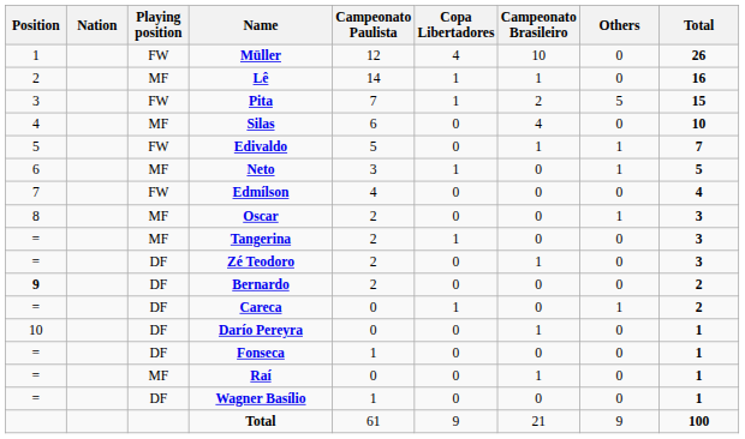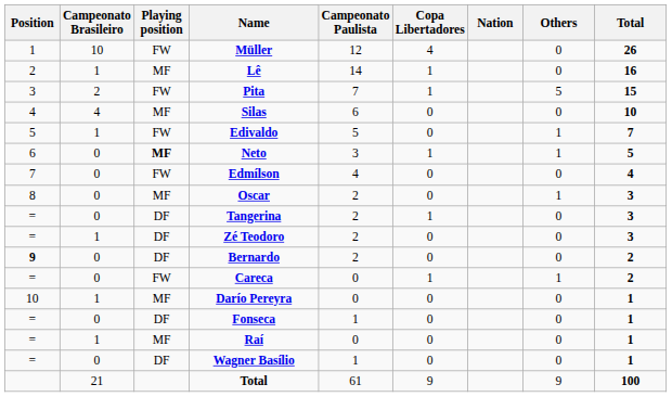 <table class="wikitable" style="font-size: 95%; text-align: center;">
 <tr>
 <th width=60>Position</th>
-<th width=60>Nation</th>
+<th width=80>Campeonato Brasileiro</th>
 <th width=60>Playing position</th>
 <th width=150>Name</th>
 <th width=80>Campeonato Paulista</th>
 <th width=80>Copa Libertadores</th>
-<th width=80>Campeonato Brasileiro</th>
+<th width=60>Nation</th>
 <th width=80>Others</th>
 <th width=80>Total</th>
 </tr>
 <tr>
 <td>1</td>
-<td></td>
+<td>10</td>
 <td>FW</td>
 <td><strong><a href='#'>Müller</a></strong></td>
 <td>12</td>
 <td>4</td>
-<td>10</td>
+<td></td>
 <td>0</td>
 <td><strong>26</strong></td>
 </tr>
 <tr>
 <td>2</td>
-<td></td>
+<td>1</td>
 <td>MF</td>
 <td><strong><a href='#'>Lê</a></strong></td>
 <td>14</td>
 <td>1</td>
-<td>1</td>
+<td></td>
 <td>0</td>
 <td><strong>16</strong></td>
 </tr>
 <tr>
 <td>3</td>
-<td></td>
+<td>2</td>
 <td>FW</td>
 <td><strong><a href='#'>Pita</a></strong></td>
 <td>7</td>
 <td>1</td>
-<td>2</td>
+<td></td>
 <td>5</td>
 <td><strong>15</strong></td>
 </tr>
 <tr>
 <td>4</td>
-<td></td>
+<td>4</td>
 <td>MF</td>
 <td><strong><a href='#'>Silas</a></strong></td>
 <td>6</td>
 <td>0</td>
-<td>4</td>
+<td></td>
 <td>0</td>
 <td><strong>10</strong></td>
 </tr>
 <tr>
 <td>5</td>
-<td></td>
+<td>1</td>
 <td>FW</td>
 <td><strong><a href='#'>Edivaldo</a></strong></td>
 <td>5</td>
 <td>0</td>
-<td>1</td>
+<td></td>
 <td>1</td>
 <td><strong>7</strong></td>
 </tr>
 <tr>
 <td>6</td>
-<td></td>
-<td>MF</td>
+<td>0</td>
+<td><strong>MF</strong></td>
 <td><strong><a href='#'>Neto</a></strong></td>
 <td>3</td>
 <td>1</td>
-<td>0</td>
+<td></td>
 <td>1</td>
 <td><strong>5</strong></td>
 </tr>
 <tr>
 <td>7</td>
-<td></td>
+<td>0</td>
 <td>FW</td>
 <td><strong><a href='#'>Edmílson</a></strong></td>
 <td>4</td>
 <td>0</td>
-<td>0</td>
+<td></td>
 <td>0</td>
 <td><strong>4</strong></td>
 </tr>
 <tr>
 <td>8</td>
-<td></td>
+<td>0</td>
 <td>MF</td>
 <td><strong><a href='#'>Oscar</a></strong></td>
 <td>2</td>
 <td>0</td>
-<td>0</td>
+<td></td>
 <td>1</td>
 <td><strong>3</strong></td>
 </tr>
 <tr>
 <td>=</td>
-<td></td>
-<td>MF</td>
+<td>0</td>
+<td>DF</td>
 <td><strong><a href='#'>Tangerina</a></strong></td>
 <td>2</td>
 <td>1</td>
-<td>0</td>
+<td></td>
 <td>0</td>
 <td><strong>3</strong></td>
 </tr>
 <tr>
 <td>=</td>
-<td></td>
+<td>1</td>
 <td>DF</td>
 <td><strong><a href='#'>Zé Teodoro</a></strong></td>
 <td>2</td>
 <td>0</td>
-<td>1</td>
+<td></td>
 <td>0</td>
 <td><strong>3</strong></td>
 </tr>
 <tr>
 <td><strong>9</strong></td>
-<td></td>
+<td>0</td>
 <td>DF</td>
 <td><strong><a href='#'>Bernardo</a></strong></td>
 <td>2</td>
 <td>0</td>
-<td>0</td>
+<td></td>
 <td>0</td>
 <td><strong>2</strong></td>
 </tr>
 <tr>
 <td>=</td>
-<td></td>
-<td>DF</td>
+<td>0</td>
+<td>FW</td>
 <td><strong><a href='#'>Careca</a></strong></td>
 <td>0</td>
 <td>1</td>
-<td>0</td>
+<td></td>
 <td>1</td>
 <td><strong>2</strong></td>
 </tr>
 <tr>
 <td>10</td>
-<td></td>
-<td>DF</td>
+<td>1</td>
+<td>MF</td>
 <td><strong><a href='#'>Darío Pereyra</a></strong></td>
 <td>0</td>
 <td>0</td>
-<td>1</td>
+<td></td>
 <td>0</td>
 <td><strong>1</strong></td>
 </tr>
 <tr>
 <td>=</td>
-<td></td>
+<td>0</td>
 <td>DF</td>
 <td><strong><a href='#'>Fonseca</a></strong></td>
 <td>1</td>
 <td>0</td>
-<td>0</td>
+<td></td>
 <td>0</td>
 <td><strong>1</strong></td>
 </tr>
 <tr>
 <td>=</td>
-<td></td>
+<td>1</td>
 <td>MF</td>
 <td><strong><a href='#'>Raí</a></strong></td>
 <td>0</td>
 <td>0</td>
-<td>1</td>
+<td></td>
 <td>0</td>
 <td><strong>1</strong></td>
 </tr>
 <tr>
 <td>=</td>
-<td></td>
+<td>0</td>
 <td>DF</td>
 <td><strong><a href='#'>Wagner Basílio</a></strong></td>
 <td>1</td>
 <td>0</td>
-<td>0</td>
+<td></td>
 <td>0</td>
 <td><strong>1</strong></td>
 </tr>
 <tr>
 <td></td>
-<td></td>
+<td>21</td>
 <td></td>
 <td><strong>Total</strong></td>
 <td>61</td>
 <td>9</td>
-<td>21</td>
+<td></td>
 <td>9</td>
 <td><strong>100</strong></td>
 </tr>
 </table>
